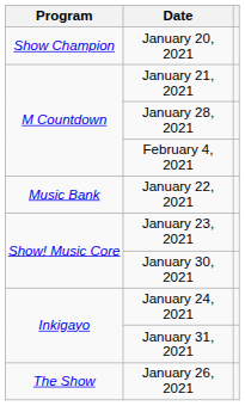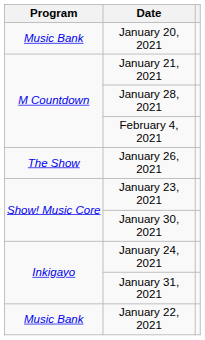 <table class="sortable wikitable" style="text-align:center">
 <tr>
 <th>Program</th>
 <th width="120">Date</th>
 <th class=unsortable></th>
 </tr>
 <tr>
-<td><em><a href='#'>Show Champion</a></em></td>
+<td><em><a href='#'>Music Bank</a></em></td>
 <td>January 20, 2021</td>
 <td></td>
 </tr>
 <tr>
 <td rowspan="3"><em><a href='#'>M Countdown</a></em></td>
 <td>January 21, 2021</td>
 <td></td>
 </tr>
 <tr>
 <td>January 28, 2021</td>
 <td></td>
 </tr>
 <tr>
 <td>February 4, 2021</td>
 <td></td>
 </tr>
 <tr>
-<td><em><a href='#'>Music Bank</a></em></td>
-<td>January 22, 2021</td>
+<td><em><a href='#'>The Show</a></em></td>
+<td>January 26, 2021</td>
 <td></td>
 </tr>
 <tr>
 <td rowspan="2"><em><a href='#'>Show! Music Core</a></em></td>
 <td>January 23, 2021</td>
 <td></td>
 </tr>
 <tr>
 <td>January 30, 2021</td>
 <td></td>
 </tr>
 <tr>
 <td rowspan="2"><em><a href='#'>Inkigayo</a></em></td>
 <td>January 24, 2021</td>
 <td></td>
 </tr>
 <tr>
 <td>January 31, 2021</td>
 <td></td>
 </tr>
 <tr>
-<td><em><a href='#'>The Show</a></em></td>
-<td>January 26, 2021</td>
+<td><em><a href='#'>Music Bank</a></em></td>
+<td>January 22, 2021</td>
 <td></td>
 </tr>
 </table>
